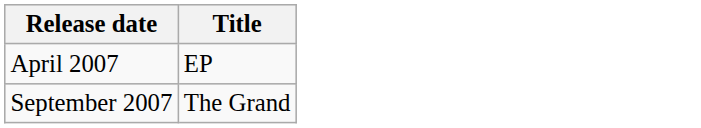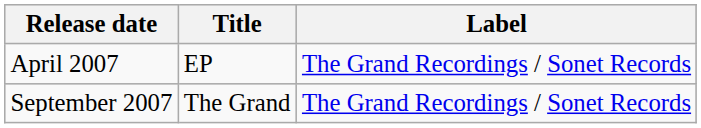 <table class="wikitable">
 <tr>
 <th>Release date</th>
 <th>Title</th>
+<th>Label</th>
 </tr>
 <tr>
 <td>April 2007</td>
 <td>EP</td>
+<td><a href='#'>The Grand Recordings</a> / <a href='#'>Sonet Records</a></td>
 </tr>
 <tr>
 <td>September 2007</td>
 <td>The Grand</td>
+<td><a href='#'>The Grand Recordings</a> / <a href='#'>Sonet Records</a></td>
 </tr>
 </table>
